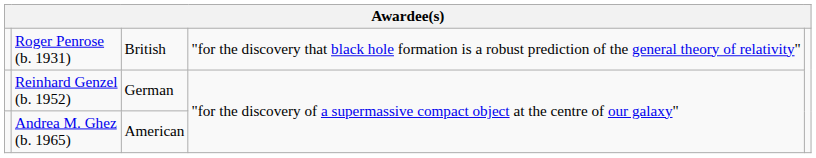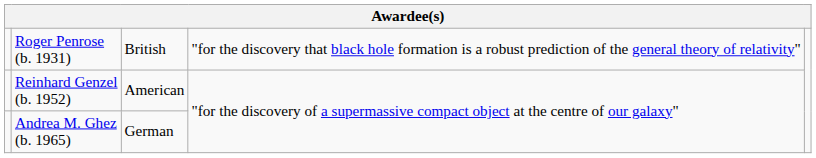 <table class="wikitable">
 <tr>
 <th colspan="5">Awardee(s)</th>
 </tr>
 <tr>
 <td></td>
 <td><a href='#'>Roger Penrose</a><br>(b. 1931)</td>
 <td> British</td>
 <td>"for the discovery that <a href='#'>black hole</a> formation is a robust prediction of the <a href='#'>general theory of relativity</a>"</td>
 <td rowspan="3"></td>
 </tr>
 <tr>
 <td></td>
 <td><a href='#'>Reinhard Genzel</a><br>(b. 1952)</td>
-<td> German</td>
+<td> American</td>
 <td rowspan="2">"for the discovery of <a href='#'>a supermassive compact object</a> at the centre of <a href='#'>our galaxy</a>"</td>
 </tr>
 <tr>
 <td></td>
 <td><a href='#'>Andrea M. Ghez</a><br>(b. 1965)</td>
-<td> American</td>
+<td> German</td>
 </tr>
 </table>
